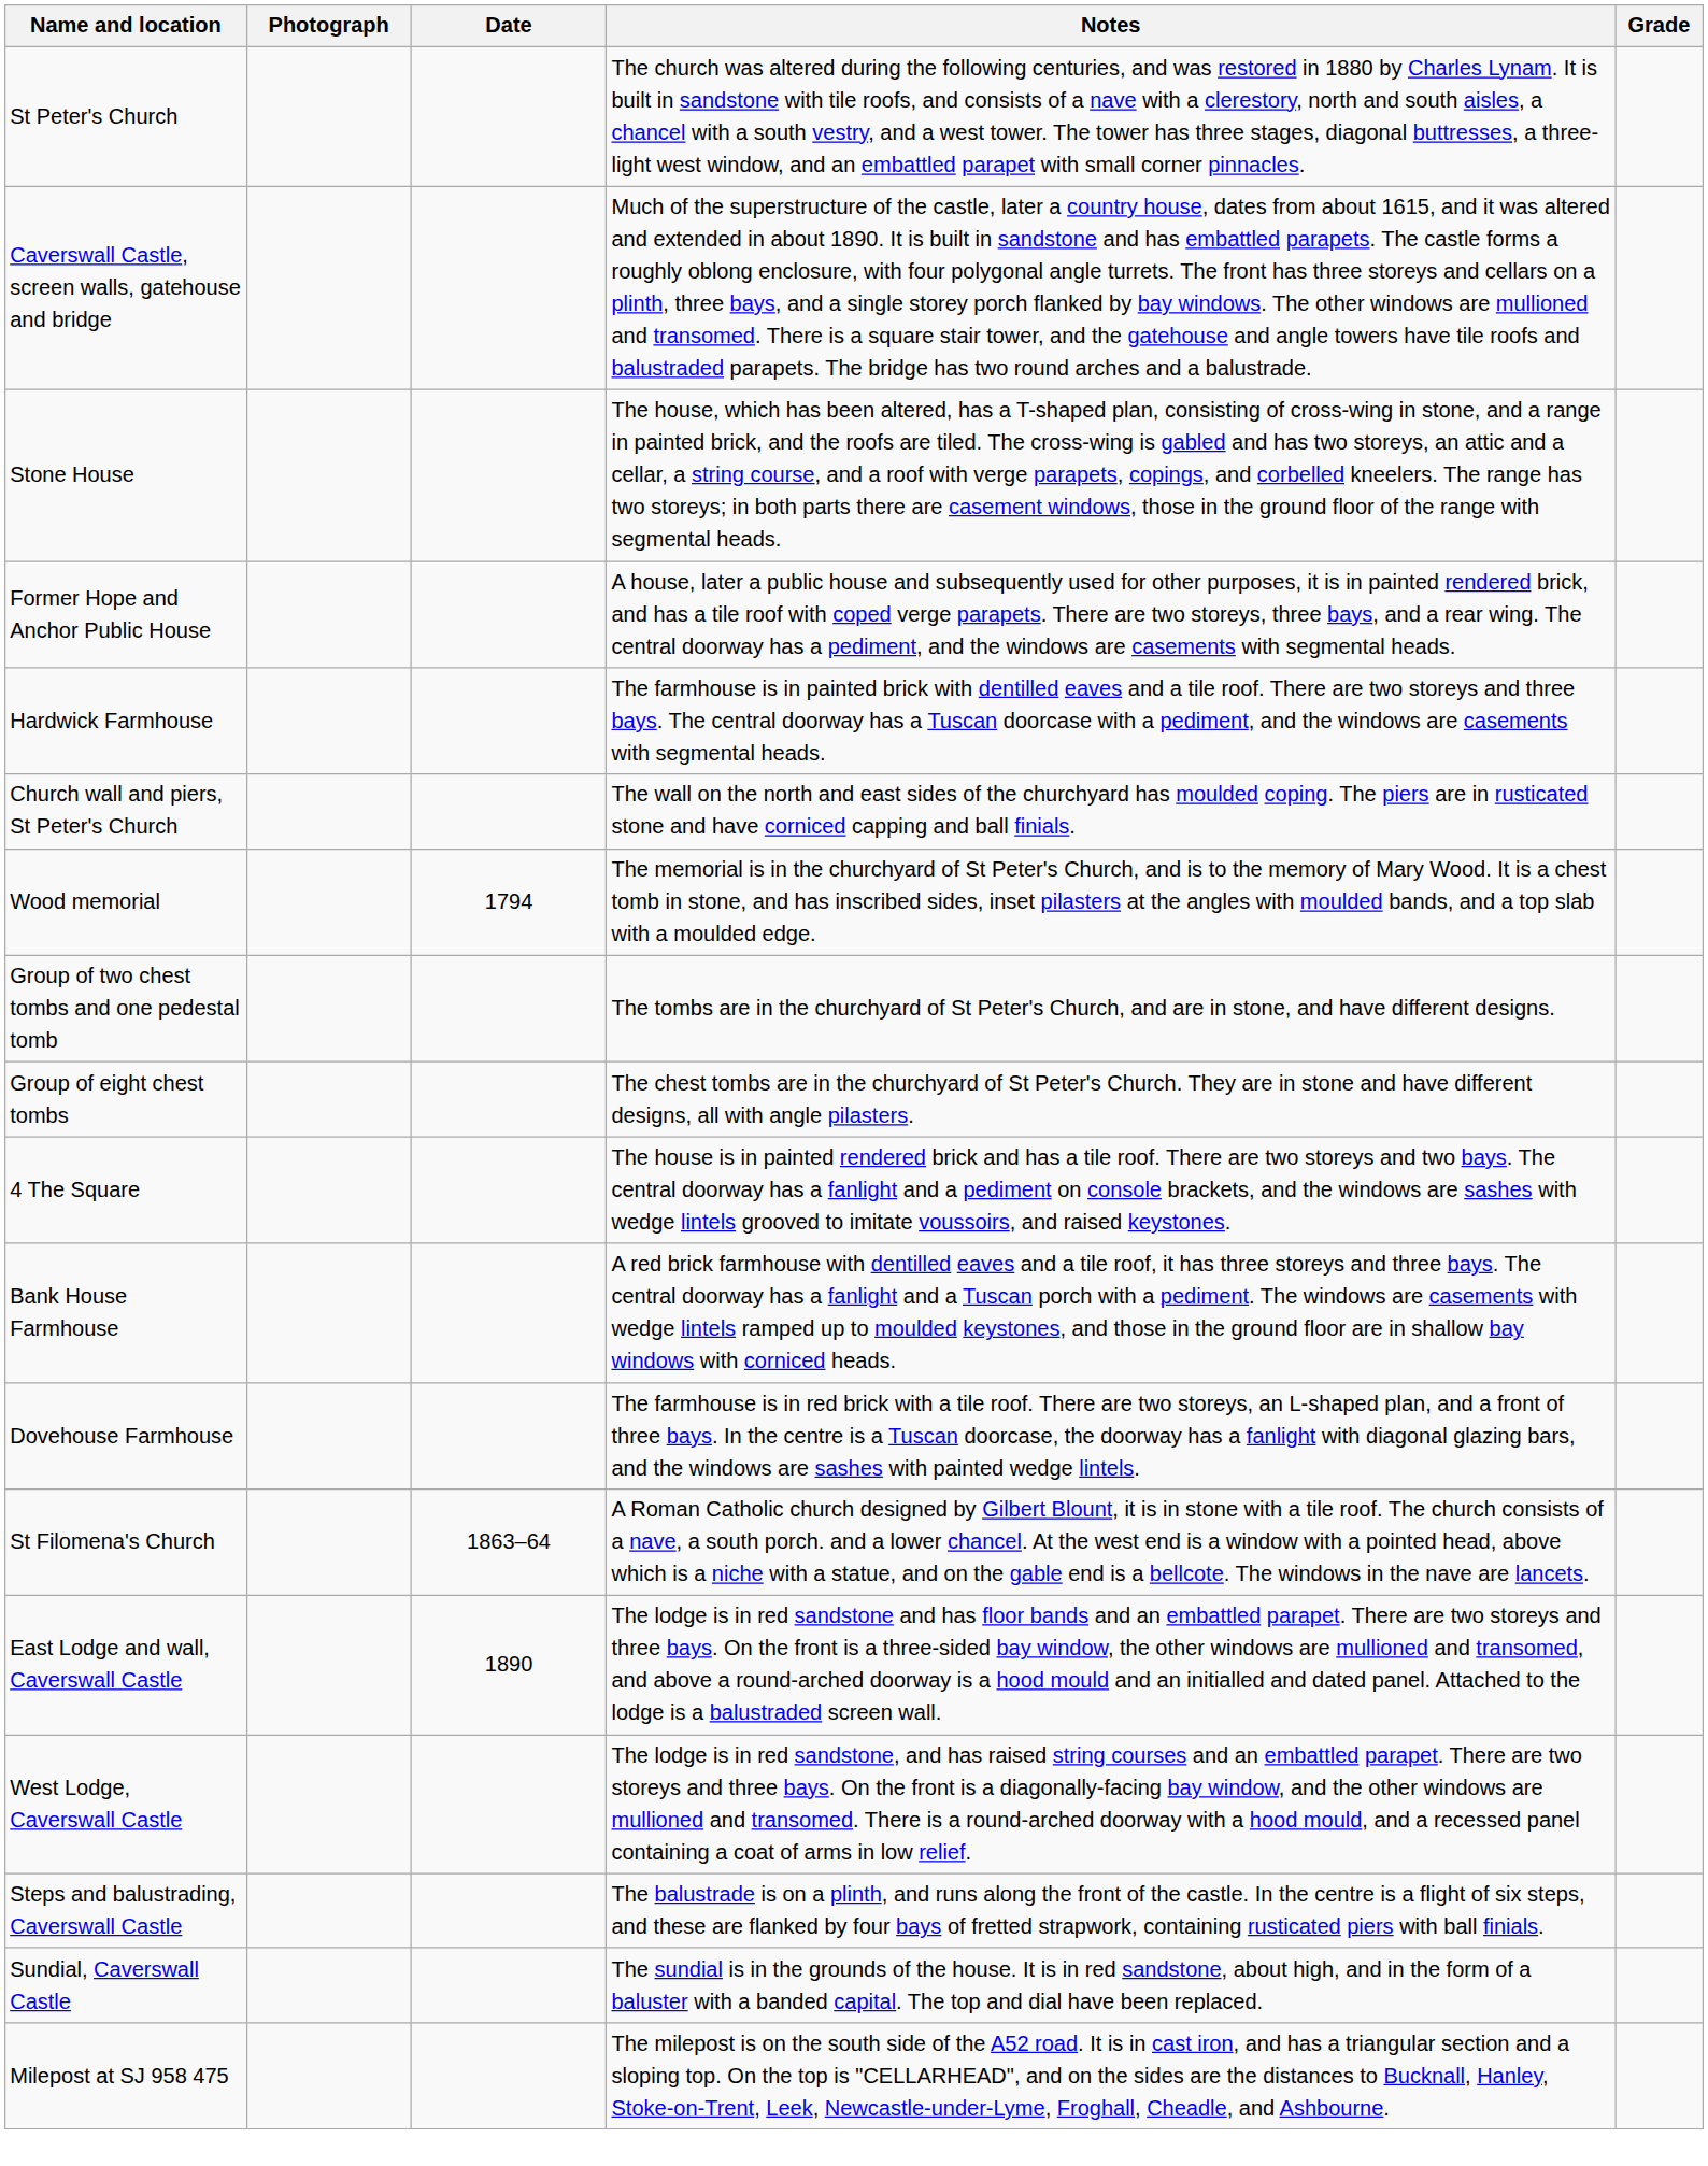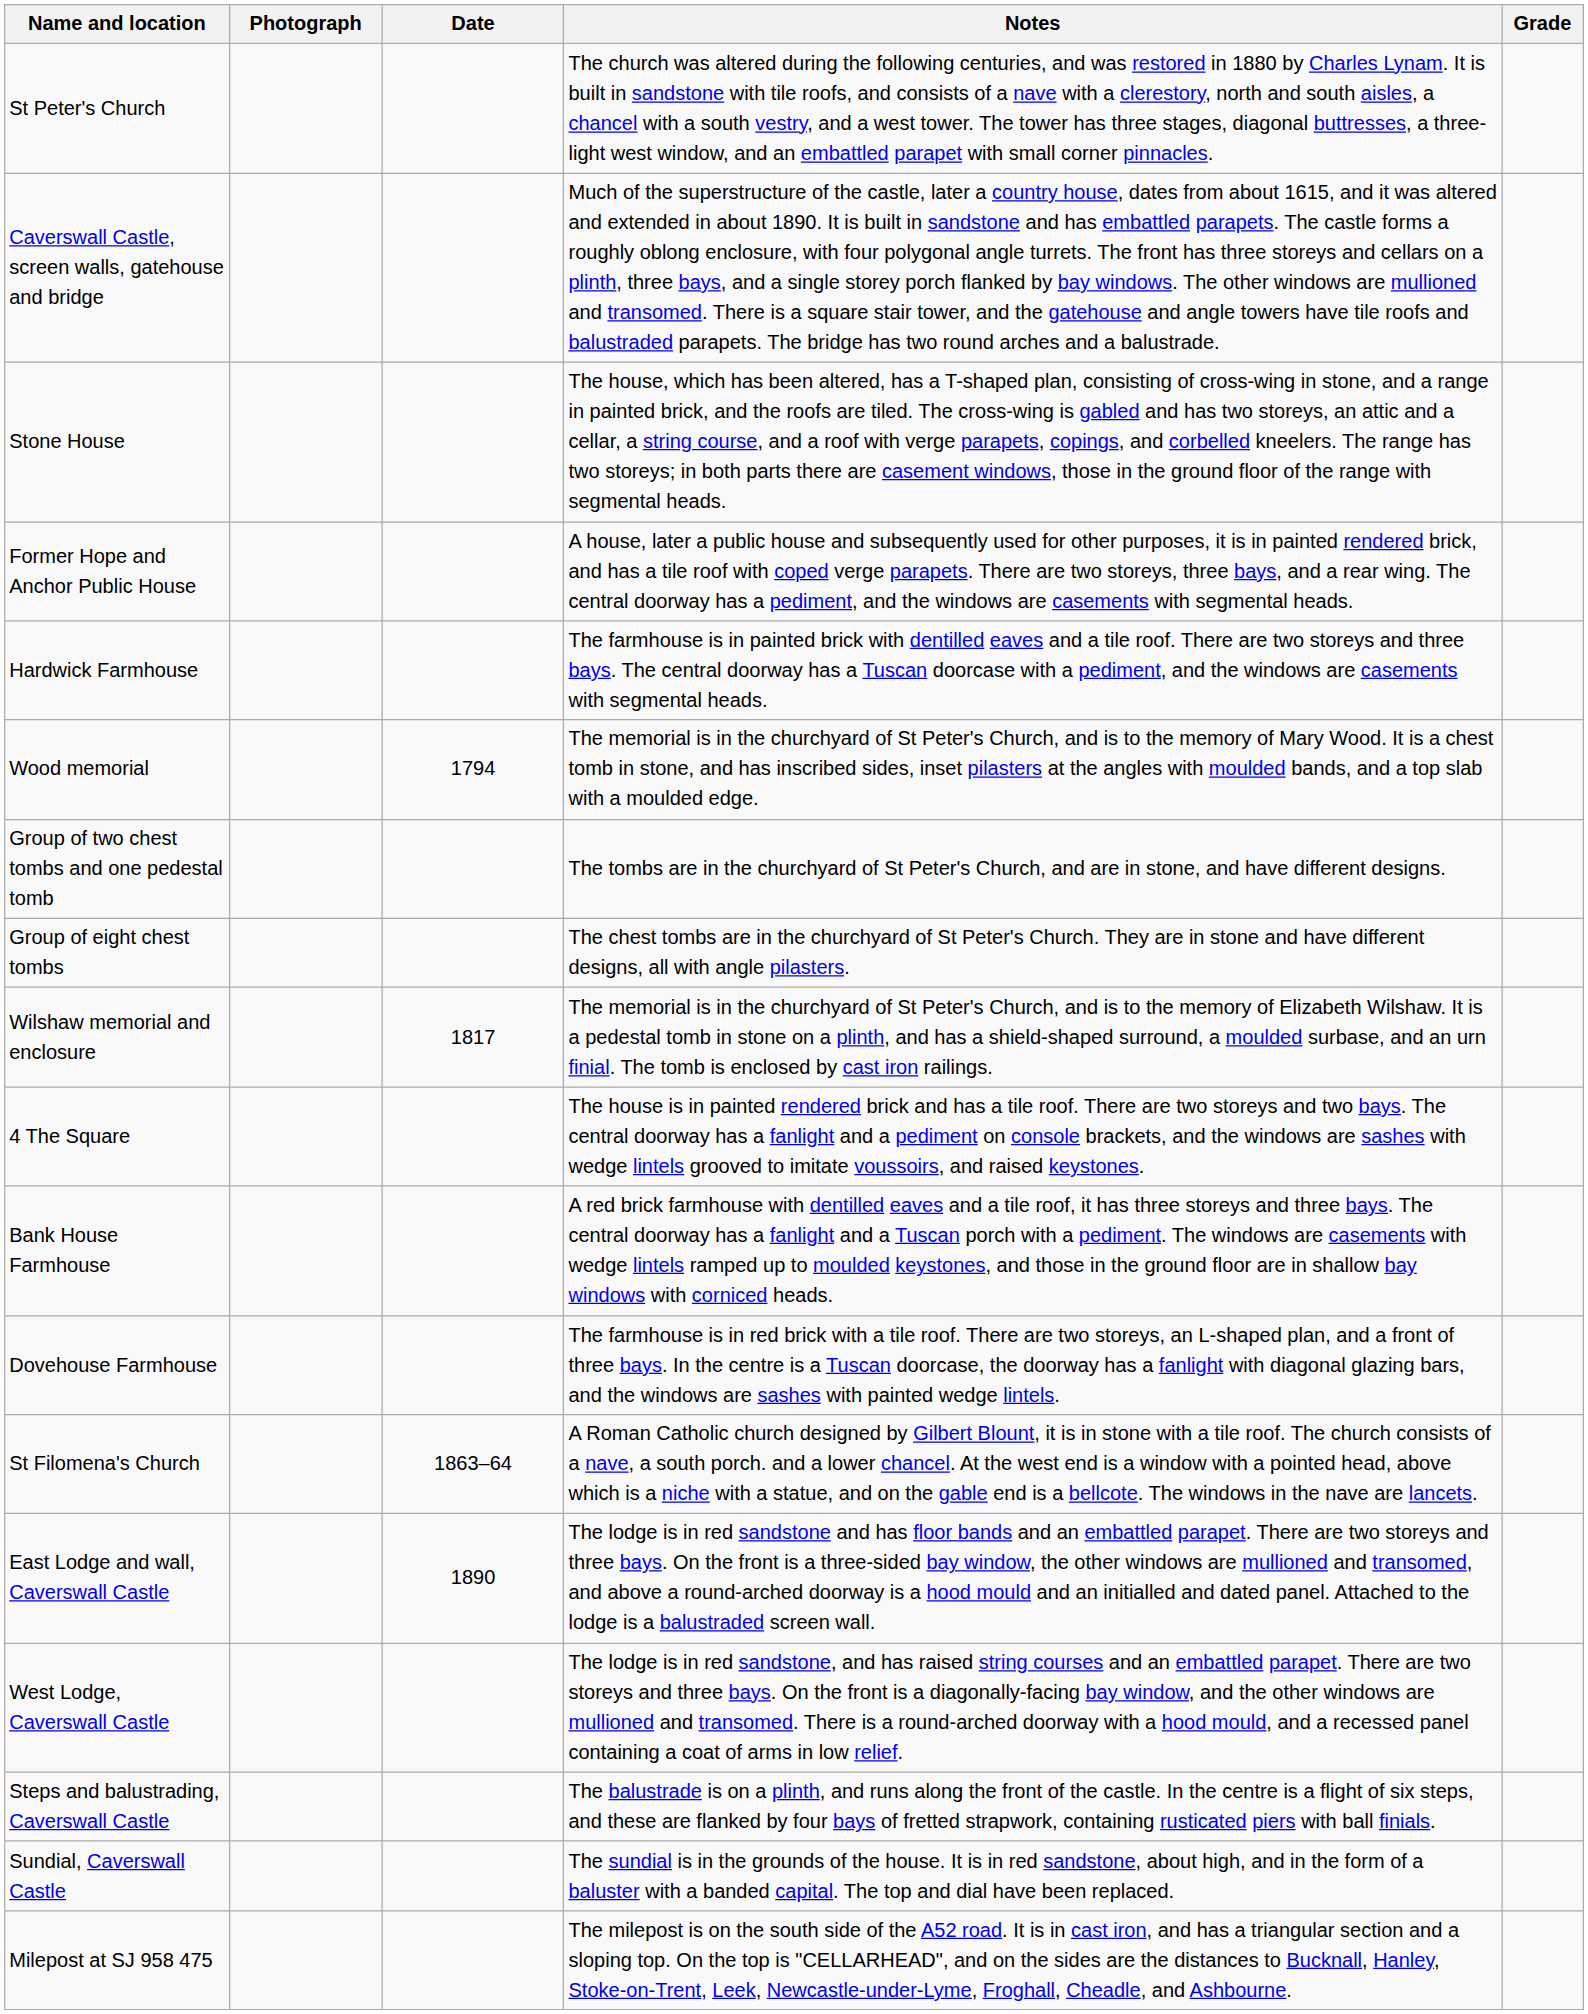 <table class="wikitable sortable plainrowheaders" style="width:100%; border:0; text-align:left; line-height:150%;">
 <tr>
 <th scope="col"  style="width:150px">Name and location</th>
 <th scope="col"  style="width:100px" class="unsortable">Photograph</th>
 <th scope="col"  style="width:120px">Date</th>
 <th scope="col"  style="width:650px" class="unsortable">Notes</th>
 <th scope="col"  style="width:50px">Grade</th>
 </tr>
 <tr>
 <td>St Peter's Church<br><small></small></td>
 <td></td>
 <td align="center"></td>
 <td>The church was altered during the following centuries, and was <a href='#'>restored</a> in 1880 by <a href='#'>Charles Lynam</a>.  It is built in <a href='#'>sandstone</a> with tile roofs, and consists of a <a href='#'>nave</a> with a <a href='#'>clerestory</a>, north and south <a href='#'>aisles</a>, a <a href='#'>chancel</a> with a south <a href='#'>vestry</a>, and a west tower.  The tower has three stages, diagonal <a href='#'>buttresses</a>, a three-light west window, and an <a href='#'>embattled</a> <a href='#'>parapet</a> with small corner <a href='#'>pinnacles</a>.</td>
 <td align="center" ></td>
 </tr>
 <tr>
 <td><a href='#'>Caverswall Castle</a>, screen walls, gatehouse and bridge<br><small></small></td>
 <td></td>
 <td align="center"></td>
 <td>Much of the superstructure of the castle, later a <a href='#'>country house</a>, dates from about 1615, and it was altered and extended in about 1890.  It is built in <a href='#'>sandstone</a> and has <a href='#'>embattled</a> <a href='#'>parapets</a>.  The castle forms a roughly oblong enclosure, with four polygonal angle turrets.  The front has three storeys and cellars on a <a href='#'>plinth</a>, three <a href='#'>bays</a>, and a single storey porch flanked by <a href='#'>bay windows</a>.  The other windows are <a href='#'>mullioned</a> and <a href='#'>transomed</a>.  There is a square stair tower, and the <a href='#'>gatehouse</a> and angle towers have tile roofs and <a href='#'>balustraded</a> parapets.  The bridge has two round arches and a balustrade.</td>
 <td align="center" ></td>
 </tr>
 <tr>
 <td>Stone House<br><small></small></td>
 <td></td>
 <td align="center"></td>
 <td>The house, which has been altered, has a T-shaped plan, consisting of cross-wing in stone, and a range in painted brick, and the roofs are tiled.  The cross-wing is <a href='#'>gabled</a> and has two storeys, an attic and a cellar, a <a href='#'>string course</a>, and a roof with verge <a href='#'>parapets</a>, <a href='#'>copings</a>, and <a href='#'>corbelled</a> kneelers.  The range has two storeys; in both parts there are <a href='#'>casement windows</a>, those in the ground floor of the range with segmental heads.</td>
 <td align="center" ></td>
 </tr>
 <tr>
 <td>Former Hope and Anchor Public House<br><small></small></td>
 <td></td>
 <td align="center"></td>
 <td>A house, later a public house and subsequently used for other purposes, it is in painted <a href='#'>rendered</a> brick, and has a tile roof with <a href='#'>coped</a> verge <a href='#'>parapets</a>.  There are two storeys, three <a href='#'>bays</a>, and a rear wing.  The central doorway has a <a href='#'>pediment</a>, and the windows are <a href='#'>casements</a> with segmental heads.</td>
 <td align="center" ></td>
 </tr>
 <tr>
 <td>Hardwick Farmhouse<br><small></small></td>
 <td></td>
 <td align="center"></td>
 <td>The farmhouse is in painted brick with <a href='#'>dentilled</a> <a href='#'>eaves</a> and a tile roof.  There are two storeys and three <a href='#'>bays</a>.  The central doorway has a <a href='#'>Tuscan</a> doorcase with a <a href='#'>pediment</a>, and the windows are <a href='#'>casements</a> with segmental heads.</td>
 <td align="center" ></td>
 </tr>
 <tr>
-<td>Church wall and piers,<br>St Peter's Church<br><small></small></td>
-<td></td>
-<td align="center"></td>
-<td>The wall on the north and east sides of the churchyard has <a href='#'>moulded</a> <a href='#'>coping</a>.  The <a href='#'>piers</a> are in <a href='#'>rusticated</a> stone and have <a href='#'>corniced</a> capping and ball <a href='#'>finials</a>.</td>
-<td align="center" ></td>
-</tr>
-<tr>
 <td>Wood memorial<br><small></small></td>
 <td></td>
 <td align="center">1794</td>
 <td>The memorial is in the churchyard of St Peter's Church, and is to the memory of Mary Wood.  It is a chest tomb in stone, and has inscribed sides, inset <a href='#'>pilasters</a> at the angles with <a href='#'>moulded</a> bands, and a top slab with a moulded edge.</td>
 <td align="center" ></td>
 </tr>
 <tr>
 <td>Group of two chest tombs and one pedestal tomb<br><small></small></td>
 <td></td>
 <td align="center"></td>
 <td>The tombs are in the churchyard of St Peter's Church, and are in stone, and have different designs.</td>
 <td align="center" ></td>
 </tr>
 <tr>
 <td>Group of eight chest tombs<br><small></small></td>
 <td></td>
 <td align="center"></td>
 <td>The chest tombs are in the churchyard of St Peter's Church.  They are in stone and have different designs, all with angle <a href='#'>pilasters</a>.</td>
+<td align="center" ></td>
+</tr>
+<tr>
+<td>Wilshaw memorial and enclosure<br><small></small></td>
+<td></td>
+<td align="center">1817</td>
+<td>The memorial is in the churchyard of St Peter's Church, and is to the memory of Elizabeth Wilshaw.  It is a pedestal tomb in stone on a <a href='#'>plinth</a>, and has a shield-shaped surround, a <a href='#'>moulded</a> surbase, and an urn <a href='#'>finial</a>.  The tomb is enclosed by <a href='#'>cast iron</a> railings.</td>
 <td align="center" ></td>
 </tr>
 <tr>
 <td>4 The Square<br><small></small></td>
 <td></td>
 <td align="center"></td>
 <td>The house is in painted <a href='#'>rendered</a> brick and has a tile roof.  There are two storeys and two <a href='#'>bays</a>.  The central doorway has a <a href='#'>fanlight</a> and a <a href='#'>pediment</a> on <a href='#'>console</a> brackets, and the windows are <a href='#'>sashes</a> with wedge <a href='#'>lintels</a> grooved to imitate <a href='#'>voussoirs</a>, and raised <a href='#'>keystones</a>.</td>
 <td align="center" ></td>
 </tr>
 <tr>
 <td>Bank House Farmhouse<br><small></small></td>
 <td></td>
 <td align="center"></td>
 <td>A red brick farmhouse with <a href='#'>dentilled</a> <a href='#'>eaves</a> and a tile roof, it has three storeys and three <a href='#'>bays</a>.  The central doorway has a <a href='#'>fanlight</a> and a <a href='#'>Tuscan</a> porch with a <a href='#'>pediment</a>.  The windows are <a href='#'>casements</a> with wedge <a href='#'>lintels</a> ramped up to <a href='#'>moulded</a> <a href='#'>keystones</a>, and those in the ground floor are in shallow <a href='#'>bay windows</a> with <a href='#'>corniced</a> heads.</td>
 <td align="center" ></td>
 </tr>
 <tr>
 <td>Dovehouse Farmhouse<br><small></small></td>
 <td></td>
 <td align="center"></td>
 <td>The farmhouse is in red brick with a tile roof.  There are two storeys, an L-shaped plan, and a front of three <a href='#'>bays</a>.  In the centre is a <a href='#'>Tuscan</a> doorcase, the doorway has a <a href='#'>fanlight</a> with diagonal glazing bars, and the windows are <a href='#'>sashes</a> with painted wedge <a href='#'>lintels</a>.</td>
 <td align="center" ></td>
 </tr>
 <tr>
 <td>St Filomena's Church<br><small></small></td>
 <td></td>
 <td align="center">1863–64</td>
 <td>A Roman Catholic church designed by <a href='#'>Gilbert Blount</a>, it is in stone with a tile roof.  The church consists of a <a href='#'>nave</a>, a south porch. and a lower <a href='#'>chancel</a>.  At the west end is a window with a pointed head, above which is a <a href='#'>niche</a> with a statue, and on the <a href='#'>gable</a> end is a <a href='#'>bellcote</a>.  The windows in the nave are <a href='#'>lancets</a>.</td>
 <td align="center" ></td>
 </tr>
 <tr>
 <td>East Lodge and wall,<br><a href='#'>Caverswall Castle</a><br><small></small></td>
 <td></td>
 <td align="center">1890</td>
 <td>The lodge is in red <a href='#'>sandstone</a> and has <a href='#'>floor bands</a> and an <a href='#'>embattled</a> <a href='#'>parapet</a>.  There are two storeys and three <a href='#'>bays</a>.  On the front is a three-sided <a href='#'>bay window</a>, the other windows are <a href='#'>mullioned</a> and <a href='#'>transomed</a>, and above a round-arched doorway is a <a href='#'>hood mould</a> and an initialled and dated panel.  Attached to the lodge is a <a href='#'>balustraded</a> screen wall.</td>
 <td align="center" ></td>
 </tr>
 <tr>
 <td>West Lodge,<br><a href='#'>Caverswall Castle</a><br><small></small></td>
 <td></td>
 <td align="center"></td>
 <td>The lodge is in red <a href='#'>sandstone</a>, and has raised <a href='#'>string courses</a> and an <a href='#'>embattled</a> <a href='#'>parapet</a>.  There are two storeys and three <a href='#'>bays</a>.  On the front is a diagonally-facing <a href='#'>bay window</a>, and the other windows are <a href='#'>mullioned</a> and <a href='#'>transomed</a>.  There is a round-arched doorway with a <a href='#'>hood mould</a>, and a recessed panel containing a coat of arms in low <a href='#'>relief</a>.</td>
 <td align="center" ></td>
 </tr>
 <tr>
 <td>Steps and balustrading, <a href='#'>Caverswall Castle</a><br><small></small></td>
 <td></td>
 <td align="center"></td>
 <td>The <a href='#'>balustrade</a> is on a <a href='#'>plinth</a>, and runs along the front of the castle.  In the centre is a flight of six steps, and these are flanked by four <a href='#'>bays</a> of fretted strapwork, containing <a href='#'>rusticated</a> <a href='#'>piers</a> with ball <a href='#'>finials</a>.</td>
 <td align="center" ></td>
 </tr>
 <tr>
 <td>Sundial, <a href='#'>Caverswall Castle</a><br><small></small></td>
 <td></td>
 <td align="center"></td>
 <td>The <a href='#'>sundial</a> is in the grounds of the house.  It is in red <a href='#'>sandstone</a>, about  high, and in the form of a <a href='#'>baluster</a> with a banded <a href='#'>capital</a>.  The top and dial have been replaced.</td>
 <td align="center" ></td>
 </tr>
 <tr>
 <td>Milepost at SJ 958 475<br><small></small></td>
 <td></td>
 <td align="center"></td>
 <td>The milepost is on the south side of the <a href='#'>A52 road</a>.  It is in <a href='#'>cast iron</a>, and has a triangular section and a sloping top.  On the top is "CELLARHEAD", and on the sides are the distances to <a href='#'>Bucknall</a>, <a href='#'>Hanley</a>, <a href='#'>Stoke-on-Trent</a>, <a href='#'>Leek</a>, <a href='#'>Newcastle-under-Lyme</a>, <a href='#'>Froghall</a>, <a href='#'>Cheadle</a>, and <a href='#'>Ashbourne</a>.</td>
 <td align="center" ></td>
 </tr>
 <tr>
 </tr>
 </table>
